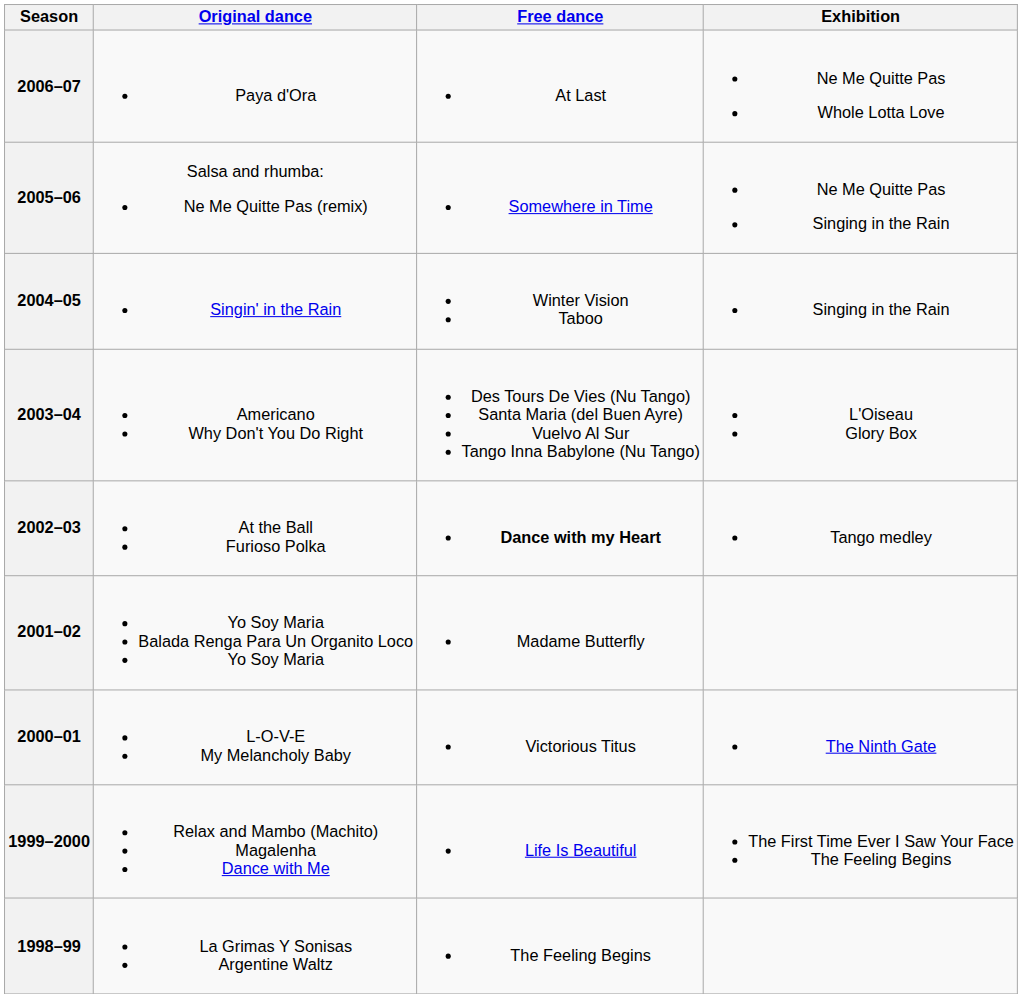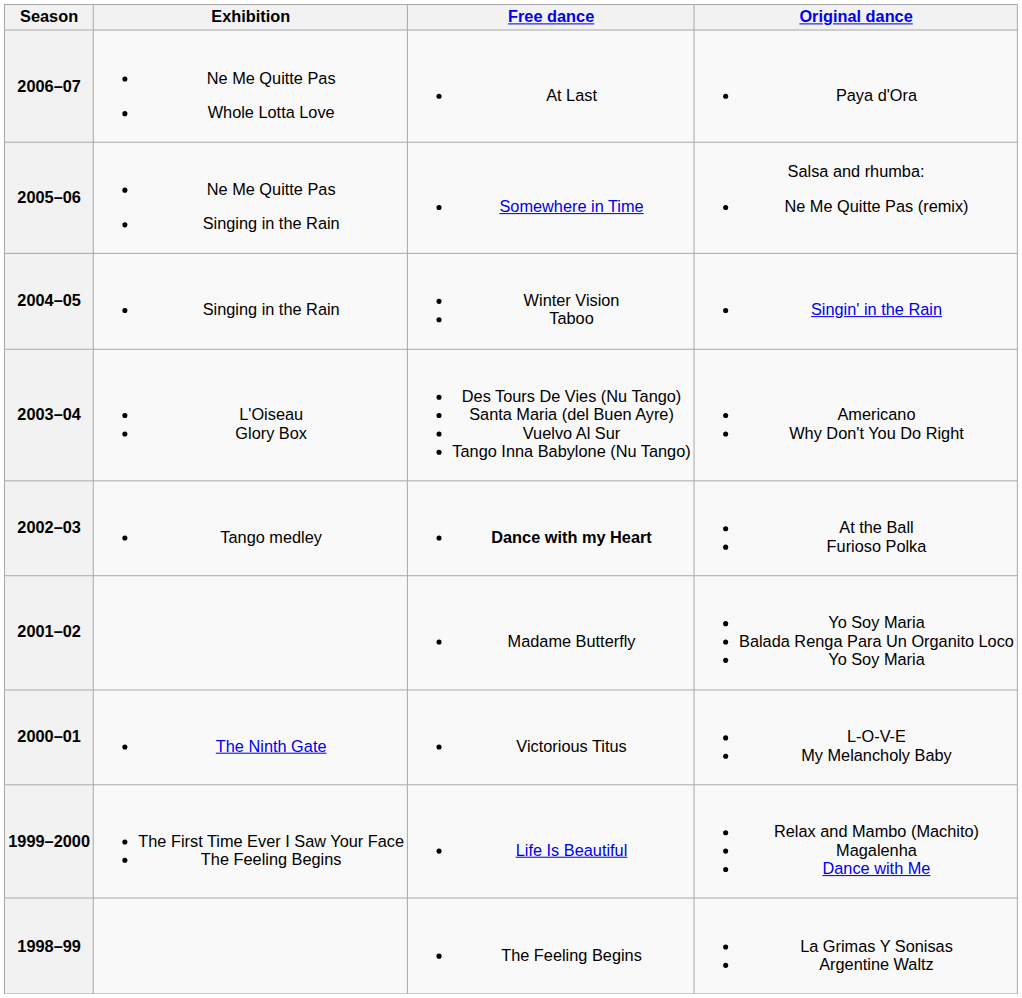 <table class=wikitable style=text-align:center>
 <tr>
 <th>Season</th>
+<th>Exhibition</th>
+<th><a href='#'>Free dance</a></th>
 <th><a href='#'>Original dance</a></th>
-<th><a href='#'>Free dance</a></th>
-<th>Exhibition</th>
 </tr>
 <tr>
 <th>2006–07 <br></th>
+<td><br><ul><li>Ne Me Quitte Pas <br></li></ul><ul><li>Whole Lotta Love <br> </li></ul></td>
+<td><br><ul><li>At Last <br></li></ul></td>
 <td><br><ul><li>Paya d'Ora <br></li></ul></td>
-<td><br><ul><li>At Last <br></li></ul></td>
-<td><br><ul><li>Ne Me Quitte Pas <br></li></ul><ul><li>Whole Lotta Love <br> </li></ul></td>
 </tr>
 <tr>
 <th>2005–06 <br></th>
+<td><br><ul><li>Ne Me Quitte Pas <br></li></ul><ul><li>Singing in the Rain <br></li></ul></td>
+<td><br><ul><li><a href='#'>Somewhere in Time</a> <br></li></ul></td>
 <td>Salsa and rhumba:<br><ul><li>Ne Me Quitte Pas (remix) <br></li></ul></td>
-<td><br><ul><li><a href='#'>Somewhere in Time</a> <br></li></ul></td>
-<td><br><ul><li>Ne Me Quitte Pas <br></li></ul><ul><li>Singing in the Rain <br></li></ul></td>
 </tr>
 <tr>
 <th>2004–05 <br></th>
+<td><br><ul><li>Singing in the Rain <br></li></ul></td>
+<td><br><ul><li>Winter Vision <br></li><li>Taboo <br></li></ul></td>
 <td><br><ul><li><a href='#'>Singin' in the Rain</a> <br></li></ul></td>
-<td><br><ul><li>Winter Vision <br></li><li>Taboo <br></li></ul></td>
-<td><br><ul><li>Singing in the Rain <br></li></ul></td>
 </tr>
 <tr>
 <th>2003–04 <br></th>
+<td><br><ul><li>L'Oiseau</li><li>Glory Box <br></li></ul></td>
+<td><br><ul><li>Des Tours De Vies (Nu Tango) <br></li><li>Santa Maria (del Buen Ayre) <br> </li><li>Vuelvo Al Sur <br></li><li>Tango Inna Babylone (Nu Tango) <br></li></ul></td>
 <td><br><ul><li>Americano <br></li><li>Why Don't You Do Right</li></ul></td>
-<td><br><ul><li>Des Tours De Vies (Nu Tango) <br></li><li>Santa Maria (del Buen Ayre) <br> </li><li>Vuelvo Al Sur <br></li><li>Tango Inna Babylone (Nu Tango) <br></li></ul></td>
-<td><br><ul><li>L'Oiseau</li><li>Glory Box <br></li></ul></td>
 </tr>
 <tr>
 <th>2002–03 <br></th>
+<td><br><ul><li>Tango medley</li></ul></td>
+<td><strong><br><ul><li>Dance with my Heart <br></li></ul></strong></td>
 <td><br><ul><li>At the Ball</li><li>Furioso Polka <br></li></ul></td>
-<td><strong><br><ul><li>Dance with my Heart <br></li></ul></strong></td>
-<td><br><ul><li>Tango medley</li></ul></td>
 </tr>
 <tr>
 <th>2001–02 <br></th>
+<td></td>
+<td><br><ul><li>Madame Butterfly <br></li></ul></td>
 <td><br><ul><li>Yo Soy Maria</li><li>Balada Renga Para Un Organito Loco</li><li>Yo Soy Maria<em> <br></li></ul></td>
-<td><br><ul><li>Madame Butterfly <br></li></ul></td>
-<td></td>
 </tr>
 <tr>
 <th>2000–01 <br></th>
+<td><br><ul><li><a href='#'>The Ninth Gate</a></li></ul></td>
+<td><br><ul><li>Victorious Titus <br></li></ul></td>
 <td><br><ul><li>L-O-V-E <br></li><li>My Melancholy Baby <br></li></ul></td>
-<td><br><ul><li>Victorious Titus <br></li></ul></td>
-<td><br><ul><li><a href='#'>The Ninth Gate</a></li></ul></td>
 </tr>
 <tr>
 <th>1999–2000 <br></th>
+<td><br><ul><li>The First Time Ever I Saw Your Face <br></li><li>The Feeling Begins <br></li></ul></td>
+<td><br><ul><li><a href='#'>Life Is Beautiful</a> <br></li></ul></td>
 <td><br><ul><li>Relax and Mambo (Machito)</li><li>Magalenha</li><li><a href='#'>Dance with Me</a></li></ul></td>
-<td><br><ul><li><a href='#'>Life Is Beautiful</a> <br></li></ul></td>
-<td><br><ul><li>The First Time Ever I Saw Your Face <br></li><li>The Feeling Begins <br></li></ul></td>
 </tr>
 <tr>
 <th>1998–99 <br></th>
+<td></td>
+<td><br><ul><li>The Feeling Begins <br></li></ul></td>
 <td><br><ul><li>La Grimas Y Sonisas</li><li>Argentine Waltz</li></ul></td>
-<td><br><ul><li>The Feeling Begins <br></li></ul></td>
-<td></td>
 </tr>
 </table>
